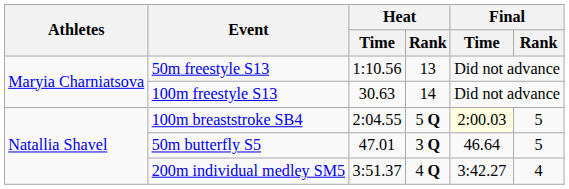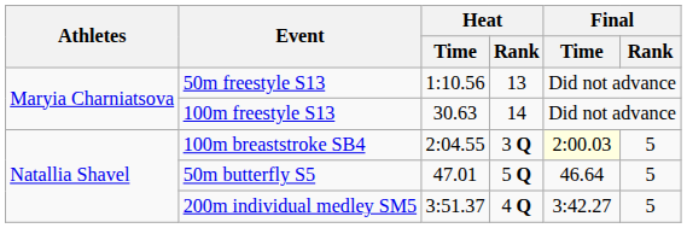 <table class=wikitable>
 <tr>
 <th rowspan="2">Athletes</th>
 <th rowspan="2">Event</th>
 <th colspan="2">Heat</th>
 <th colspan="2">Final</th>
 </tr>
 <tr>
 <th>Time</th>
 <th>Rank</th>
 <th>Time</th>
 <th>Rank</th>
 </tr>
 <tr align=center>
 <td align=left rowspan=2><a href='#'>Maryia Charniatsova</a></td>
 <td align=left><a href='#'>50m freestyle S13</a></td>
 <td>1:10.56</td>
 <td>13</td>
 <td colspan=2>Did not advance</td>
 </tr>
 <tr align=center>
 <td align=left><a href='#'>100m freestyle S13</a></td>
 <td>30.63</td>
 <td>14</td>
 <td colspan=2>Did not advance</td>
 </tr>
 <tr align=center>
 <td align=left rowspan=3><a href='#'>Natallia Shavel</a></td>
 <td align=left><a href='#'>100m breaststroke SB4</a></td>
 <td>2:04.55</td>
-<td>5 <strong>Q</strong></td>
+<td>3 <strong>Q</strong></td>
 <td style="background: lightyellow;">2:00.03</td>
 <td>5</td>
 </tr>
 <tr align=center>
 <td align=left><a href='#'>50m butterfly S5</a></td>
 <td>47.01</td>
-<td>3 <strong>Q</strong></td>
+<td>5 <strong>Q</strong></td>
 <td>46.64</td>
 <td>5</td>
 </tr>
 <tr align=center>
 <td align=left><a href='#'>200m individual medley SM5</a></td>
 <td>3:51.37</td>
 <td>4 <strong>Q</strong></td>
 <td>3:42.27</td>
-<td>4</td>
+<td>5</td>
 </tr>
 </table>
